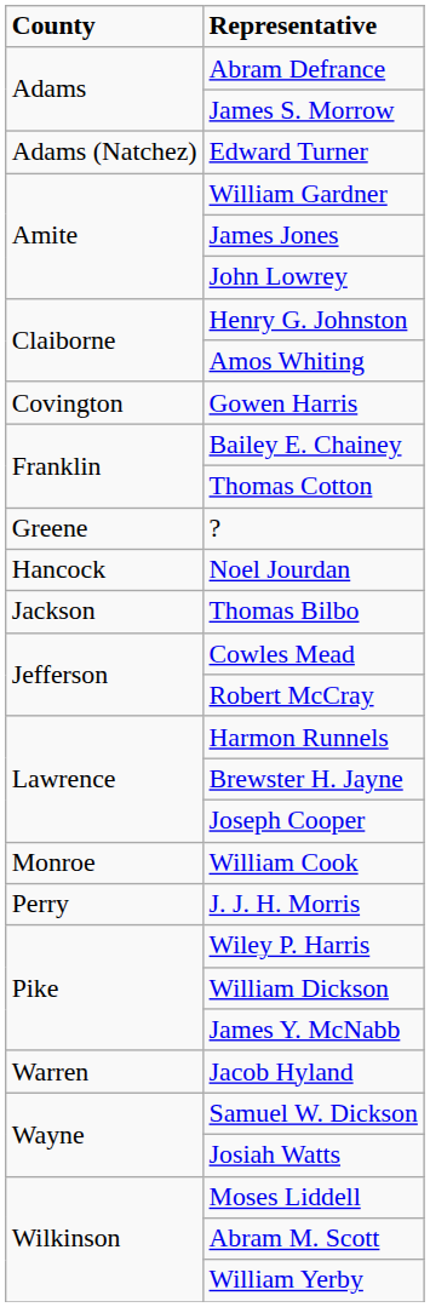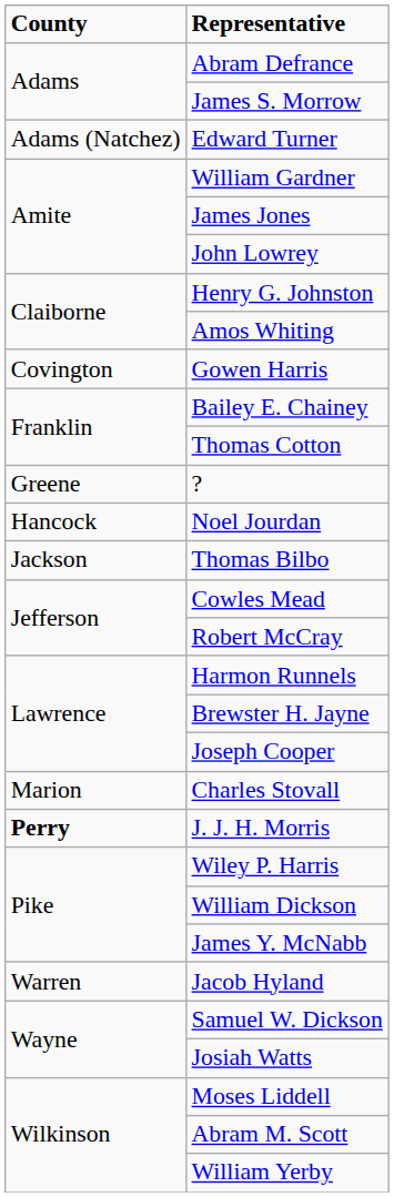 <table class="wikitable">
 <tr>
 <td><strong>County</strong></td>
 <td><strong>Representative</strong></td>
 </tr>
 <tr>
 <td colspan="1" rowspan="2">Adams</td>
 <td><a href='#'>Abram Defrance</a></td>
 </tr>
 <tr>
 <td><a href='#'>James S. Morrow</a></td>
 </tr>
 <tr>
 <td>Adams (Natchez)</td>
 <td><a href='#'>Edward Turner</a></td>
 </tr>
 <tr>
 <td colspan="1" rowspan="3">Amite</td>
 <td><a href='#'>William Gardner</a></td>
 </tr>
 <tr>
 <td><a href='#'>James Jones</a></td>
 </tr>
 <tr>
 <td><a href='#'>John Lowrey</a></td>
 </tr>
 <tr>
 <td colspan="1" rowspan="2">Claiborne</td>
 <td><a href='#'>Henry G. Johnston</a></td>
 </tr>
 <tr>
 <td><a href='#'>Amos Whiting</a></td>
 </tr>
 <tr>
 <td>Covington</td>
 <td><a href='#'>Gowen Harris</a></td>
 </tr>
 <tr>
 <td colspan="1" rowspan="2">Franklin</td>
 <td><a href='#'>Bailey E. Chainey</a></td>
 </tr>
 <tr>
 <td><a href='#'>Thomas Cotton</a></td>
 </tr>
 <tr>
 <td colspan="1">Greene</td>
 <td>?</td>
 </tr>
 <tr>
 <td>Hancock</td>
 <td><a href='#'>Noel Jourdan</a></td>
 </tr>
 <tr>
 <td>Jackson</td>
 <td><a href='#'>Thomas Bilbo</a></td>
 </tr>
 <tr>
 <td colspan="1" rowspan="2">Jefferson</td>
 <td><a href='#'>Cowles Mead</a></td>
 </tr>
 <tr>
 <td><a href='#'>Robert McCray</a></td>
 </tr>
 <tr>
 <td colspan="1" rowspan="3">Lawrence</td>
 <td><a href='#'>Harmon Runnels</a></td>
 </tr>
 <tr>
 <td><a href='#'>Brewster H. Jayne</a></td>
 </tr>
 <tr>
 <td><a href='#'>Joseph Cooper</a></td>
 </tr>
 <tr>
-<td>Monroe</td>
-<td><a href='#'>William Cook</a></td>
+<td>Marion</td>
+<td><a href='#'>Charles Stovall</a></td>
 </tr>
 <tr>
-<td colspan="1">Perry</td>
+<td colspan="1"><strong>Perry</strong></td>
 <td><a href='#'>J. J. H. Morris</a></td>
 </tr>
 <tr>
 <td colspan="1" rowspan="3">Pike</td>
 <td><a href='#'>Wiley P. Harris</a></td>
 </tr>
 <tr>
 <td><a href='#'>William Dickson</a></td>
 </tr>
 <tr>
 <td><a href='#'>James Y. McNabb</a></td>
 </tr>
 <tr>
 <td>Warren</td>
 <td><a href='#'>Jacob Hyland</a></td>
 </tr>
 <tr>
 <td colspan="1" rowspan="2">Wayne</td>
 <td><a href='#'>Samuel W. Dickson</a></td>
 </tr>
 <tr>
 <td><a href='#'>Josiah Watts</a></td>
 </tr>
 <tr>
 <td colspan="1" rowspan="3">Wilkinson</td>
 <td><a href='#'>Moses Liddell</a></td>
 </tr>
 <tr>
 <td><a href='#'>Abram M. Scott</a></td>
 </tr>
 <tr>
 <td><a href='#'>William Yerby</a></td>
 </tr>
 </table>
